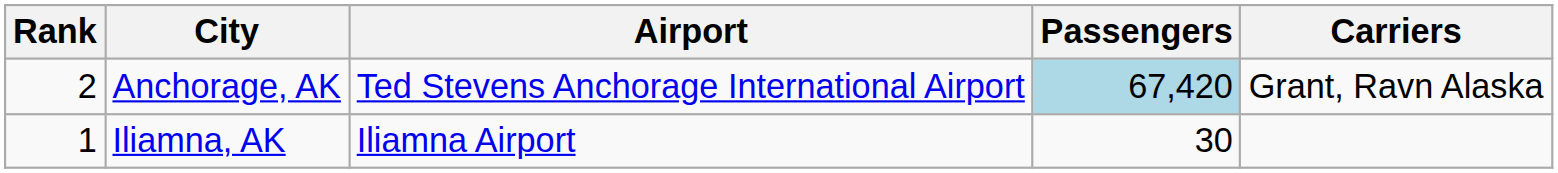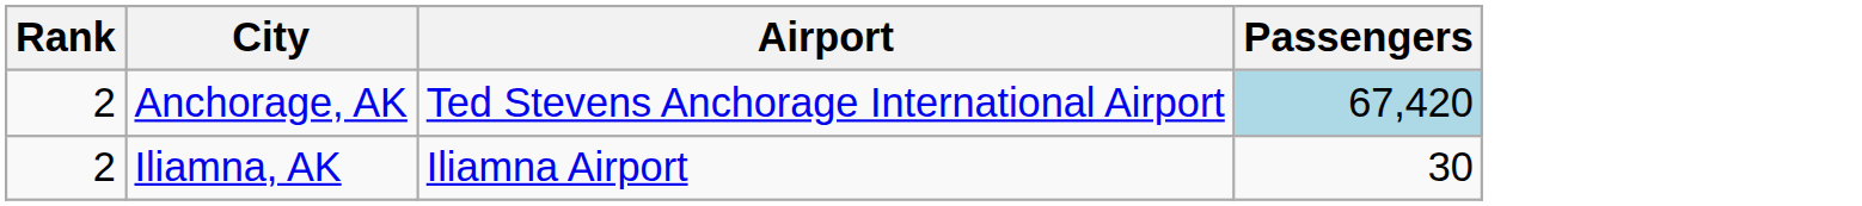 <table class="wikitable">
 <tr>
 <th>Rank</th>
 <th>City</th>
 <th>Airport</th>
 <th>Passengers</th>
-<th>Carriers</th>
 </tr>
 <tr>
 <td align=right>2</td>
 <td><a href='#'>Anchorage, AK</a></td>
 <td><a href='#'>Ted Stevens Anchorage International Airport</a></td>
 <td align=right style="background: lightblue;">67,420</td>
-<td>Grant, Ravn Alaska</td>
 </tr>
 <tr>
-<td align=right>1</td>
+<td align=right>2</td>
 <td><a href='#'>Iliamna, AK</a></td>
 <td><a href='#'>Iliamna Airport</a></td>
 <td align=right>30</td>
-<td></td>
 </tr>
 </table>
